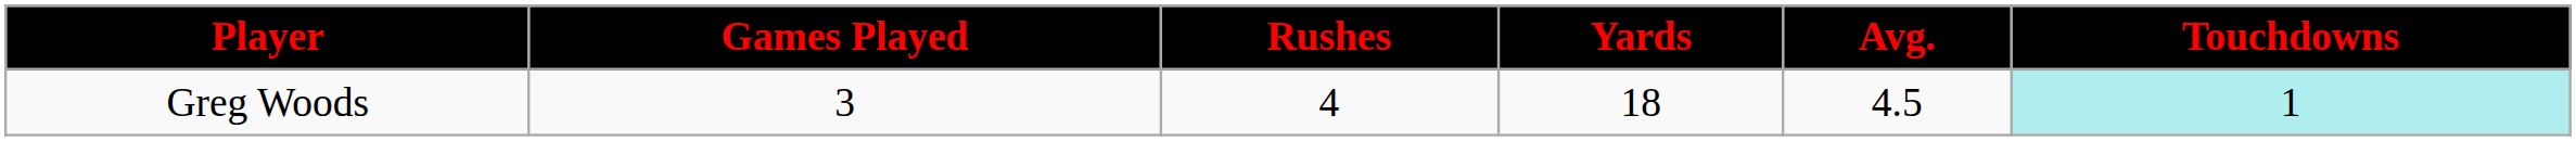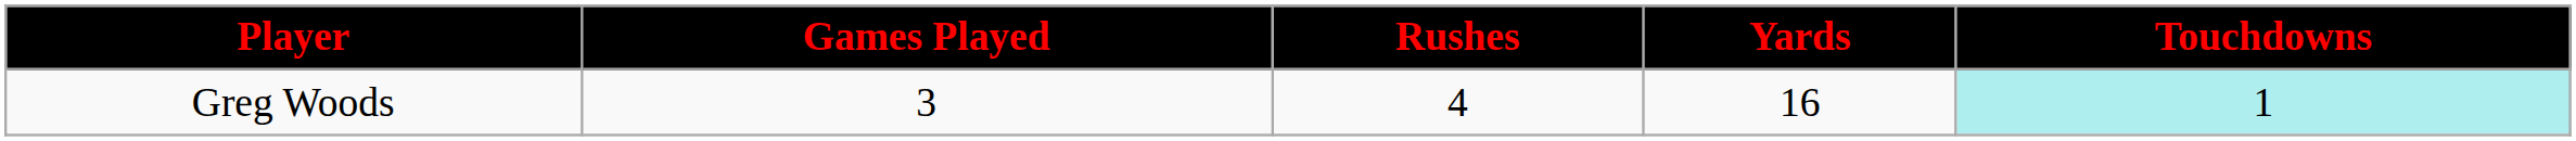 <table class="wikitable" style="min-width:80%;text-align:center;">
 <tr>
 <th style="background:black; color:red;">Player</th>
 <th style="background:black; color:red;">Games Played</th>
 <th style="background:black; color:red;">Rushes</th>
 <th style="background:black; color:red;">Yards</th>
-<th style="background:black; color:red;">Avg.</th>
 <th style="background:black; color:red;">Touchdowns</th>
 </tr>
 <tr>
 <td>Greg Woods</td>
 <td>3</td>
 <td>4</td>
-<td>18</td>
-<td>4.5</td>
+<td>16</td>
 <td style="background: paleturquoise;">1</td>
 </tr>
 </table>
